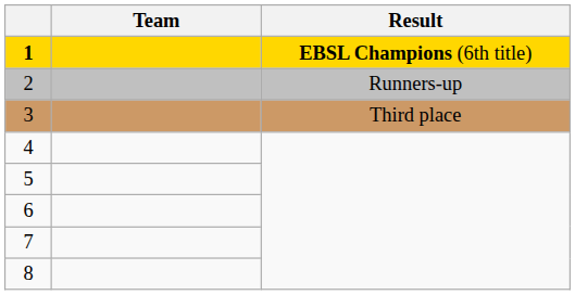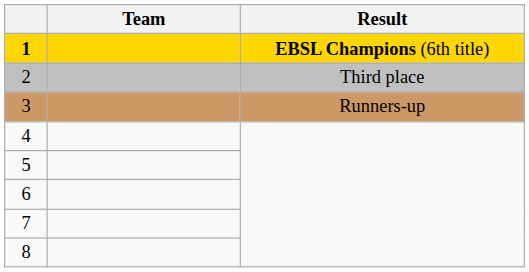 <table class="wikitable" style="text-align: center; font-size: 100%;">
 <tr>
 <th width="30"></th>
 <th width="160">Team</th>
 <th width="240">Result</th>
 </tr>
 <tr style="background-color: gold;">
 <td><strong>1</strong></td>
 <td align=left><strong></strong></td>
 <td><strong>EBSL Champions</strong> (6th title)</td>
 </tr>
 <tr style="background-color: silver;">
 <td>2</td>
 <td align=left></td>
-<td>Runners-up</td>
+<td>Third place</td>
 </tr>
 <tr style="background-color: #C96;">
 <td>3</td>
 <td align=left></td>
-<td>Third place</td>
+<td>Runners-up</td>
 </tr>
 <tr>
 <td>4</td>
 <td align=left></td>
 <td rowspan=6></td>
 </tr>
 <tr>
 <td>5</td>
 <td align=left></td>
 </tr>
 <tr>
 <td>6</td>
 <td align=left></td>
 </tr>
 <tr>
 <td>7</td>
 <td align=left></td>
 </tr>
 <tr>
 <td>8</td>
 <td align=left></td>
 </tr>
 </table>
